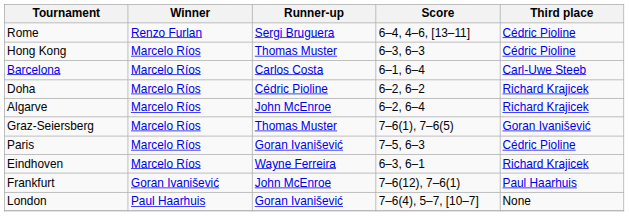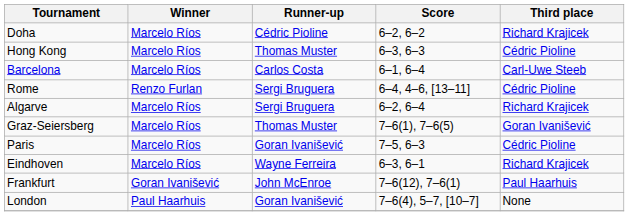 <table class="wikitable">
 <tr>
 <th style="width:160px">Tournament</th>
 <th style="width:160px">Winner</th>
 <th style="width:160px">Runner-up</th>
 <th style="width:160px" class="unsortable">Score</th>
 <th style="width:160px">Third place</th>
 </tr>
 <tr>
-<td>Rome</td>
-<td>  <a href='#'>Renzo Furlan</a></td>
-<td>  <a href='#'>Sergi Bruguera</a></td>
-<td>6–4, 4–6, [13–11]</td>
-<td> <a href='#'>Cédric Pioline</a></td>
+<td>Doha</td>
+<td>  <a href='#'>Marcelo Ríos</a></td>
+<td>  <a href='#'>Cédric Pioline</a></td>
+<td>6–2, 6–2</td>
+<td> <a href='#'>Richard Krajicek</a></td>
 </tr>
 <tr>
 <td>Hong Kong</td>
 <td>  <a href='#'>Marcelo Ríos</a></td>
 <td>  <a href='#'>Thomas Muster</a></td>
 <td>6–3, 6–3</td>
 <td> <a href='#'>Cédric Pioline</a></td>
 </tr>
 <tr>
 <td><a href='#'>Barcelona</a></td>
 <td>  <a href='#'>Marcelo Ríos</a></td>
 <td>  <a href='#'>Carlos Costa</a></td>
 <td>6–1, 6–4</td>
 <td> <a href='#'>Carl-Uwe Steeb</a></td>
 </tr>
 <tr>
-<td>Doha</td>
-<td>  <a href='#'>Marcelo Ríos</a></td>
-<td>  <a href='#'>Cédric Pioline</a></td>
-<td>6–2, 6–2</td>
-<td> <a href='#'>Richard Krajicek</a></td>
+<td>Rome</td>
+<td>  <a href='#'>Renzo Furlan</a></td>
+<td>  <a href='#'>Sergi Bruguera</a></td>
+<td>6–4, 4–6, [13–11]</td>
+<td> <a href='#'>Cédric Pioline</a></td>
 </tr>
 <tr>
 <td>Algarve</td>
 <td>  <a href='#'>Marcelo Ríos</a></td>
-<td>  <a href='#'>John McEnroe</a></td>
+<td>  <a href='#'>Sergi Bruguera</a></td>
 <td>6–2, 6–4</td>
 <td> <a href='#'>Richard Krajicek</a></td>
 </tr>
 <tr>
 <td>Graz-Seiersberg</td>
 <td>  <a href='#'>Marcelo Ríos</a></td>
 <td>  <a href='#'>Thomas Muster</a></td>
 <td>7–6(1), 7–6(5)</td>
 <td> <a href='#'>Goran Ivanišević</a></td>
 </tr>
 <tr>
 <td>Paris</td>
 <td>  <a href='#'>Marcelo Ríos</a></td>
 <td>  <a href='#'>Goran Ivanišević</a></td>
 <td>7–5, 6–3</td>
 <td> <a href='#'>Cédric Pioline</a></td>
 </tr>
 <tr>
 <td>Eindhoven</td>
 <td>  <a href='#'>Marcelo Ríos</a></td>
 <td>  <a href='#'>Wayne Ferreira</a></td>
 <td>6–3, 6–1</td>
 <td> <a href='#'>Richard Krajicek</a></td>
 </tr>
 <tr>
 <td>Frankfurt</td>
 <td>  <a href='#'>Goran Ivanišević</a></td>
 <td>  <a href='#'>John McEnroe</a></td>
 <td>7–6(12), 7–6(1)</td>
 <td> <a href='#'>Paul Haarhuis</a></td>
 </tr>
 <tr>
 <td>London</td>
 <td>  <a href='#'>Paul Haarhuis</a></td>
 <td>  <a href='#'>Goran Ivanišević</a></td>
 <td>7–6(4), 5–7, [10–7]</td>
 <td>None</td>
 </tr>
 <tr>
 </tr>
 </table>
